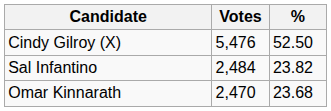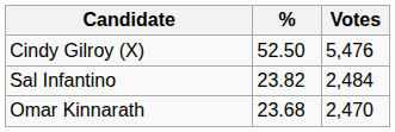 <table class="wikitable">
 <tr>
 <th bgcolor="#DDDDFF" width="200px">Candidate</th>
+<th bgcolor="#DDDDFF" width="50px">%</th>
 <th bgcolor="#DDDDFF" width="50px">Votes</th>
-<th bgcolor="#DDDDFF" width="50px">%</th>
 </tr>
 <tr>
 <td>Cindy Gilroy (X)</td>
+<td>52.50</td>
 <td>5,476</td>
-<td>52.50</td>
 </tr>
 <tr>
 <td>Sal Infantino</td>
+<td>23.82</td>
 <td>2,484</td>
-<td>23.82</td>
 </tr>
 <tr>
 <td>Omar Kinnarath</td>
+<td>23.68</td>
 <td>2,470</td>
-<td>23.68</td>
 </tr>
 </table>
